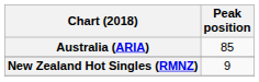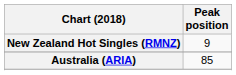 <table class="wikitable sortable plainrowheaders" style="text-align:center">
 <tr>
 <th scope="col">Chart (2018)</th>
 <th scope="col">Peak<br> position</th>
 </tr>
 <tr>
-<th scope="row">Australia (<a href='#'>ARIA</a>)</th>
-<td>85</td>
+<th scope="row">New Zealand Hot Singles (<a href='#'>RMNZ</a>)</th>
+<td>9</td>
 </tr>
 <tr>
 </tr>
 <tr>
 </tr>
 <tr>
 </tr>
 <tr>
-<th scope="row">New Zealand Hot Singles (<a href='#'>RMNZ</a>)</th>
-<td>9</td>
+<th scope="row">Australia (<a href='#'>ARIA</a>)</th>
+<td>85</td>
 </tr>
 <tr>
 </tr>
 <tr>
 </tr>
 <tr>
 </tr>
 <tr>
 </tr>
 <tr>
 </tr>
 <tr>
 </tr>
 <tr>
 </tr>
 </table>
